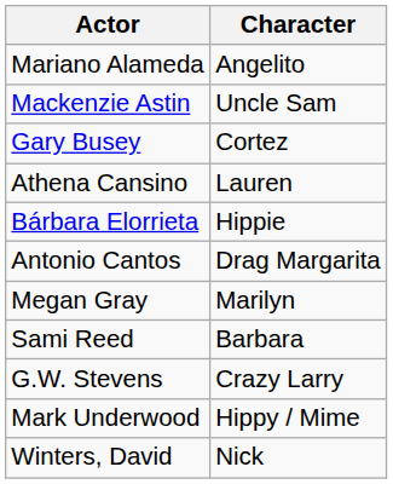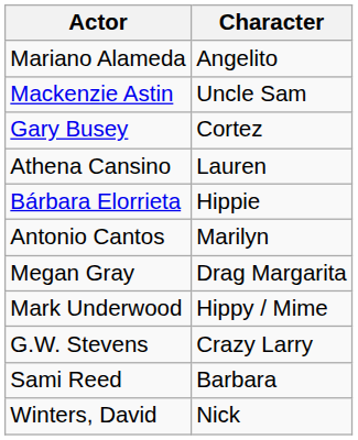 <table class=wikitable>
 <tr>
 <th>Actor</th>
 <th>Character</th>
 </tr>
 <tr>
 <td>Mariano Alameda</td>
 <td>Angelito</td>
 </tr>
 <tr>
 <td><a href='#'>Mackenzie Astin</a></td>
 <td>Uncle Sam</td>
 </tr>
 <tr>
 <td><a href='#'>Gary Busey</a></td>
 <td>Cortez</td>
 </tr>
 <tr>
 <td>Athena Cansino</td>
 <td>Lauren</td>
 </tr>
 <tr>
 <td><a href='#'>Bárbara Elorrieta</a></td>
 <td>Hippie</td>
 </tr>
 <tr>
 <td>Antonio Cantos</td>
+<td>Marilyn</td>
+</tr>
+<tr>
+<td>Megan Gray</td>
 <td>Drag Margarita</td>
 </tr>
 <tr>
-<td>Megan Gray</td>
-<td>Marilyn</td>
+<td>Mark Underwood</td>
+<td>Hippy / Mime</td>
+</tr>
+<tr>
+<td>G.W. Stevens</td>
+<td>Crazy Larry</td>
 </tr>
 <tr>
 <td>Sami Reed</td>
 <td>Barbara</td>
 </tr>
 <tr>
-<td>G.W. Stevens</td>
-<td>Crazy Larry</td>
-</tr>
-<tr>
-<td>Mark Underwood</td>
-<td>Hippy / Mime</td>
-</tr>
-<tr>
 <td>Winters, David</td>
 <td>Nick</td>
 </tr>
 </table>
